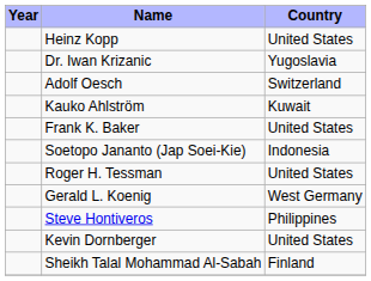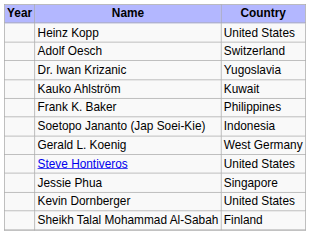 <table class="wikitable">
 <tr>
 <th style="background-color:#B3B7FF;">Year</th>
 <th style="background-color:#B3B7FF;">Name</th>
 <th style="background-color:#B3B7FF;">Country</th>
 </tr>
 <tr>
 <td></td>
 <td>Heinz Kopp</td>
 <td>United States</td>
 </tr>
 <tr>
 <td></td>
-<td>Dr. Iwan Krizanic</td>
-<td>Yugoslavia</td>
+<td>Adolf Oesch</td>
+<td>Switzerland</td>
 </tr>
 <tr>
 <td></td>
-<td>Adolf Oesch</td>
-<td>Switzerland</td>
+<td>Dr. Iwan Krizanic</td>
+<td>Yugoslavia</td>
 </tr>
 <tr>
 <td></td>
 <td>Kauko Ahlström</td>
 <td>Kuwait</td>
 </tr>
 <tr>
 <td></td>
 <td>Frank K. Baker</td>
-<td>United States</td>
+<td>Philippines</td>
 </tr>
 <tr>
 <td></td>
 <td>Soetopo Jananto (Jap Soei-Kie)</td>
 <td>Indonesia</td>
-</tr>
-<tr>
-<td></td>
-<td>Roger H. Tessman</td>
-<td>United States</td>
 </tr>
 <tr>
 <td></td>
 <td>Gerald L. Koenig</td>
 <td>West Germany</td>
 </tr>
 <tr>
 <td></td>
 <td><a href='#'>Steve Hontiveros</a></td>
-<td>Philippines</td>
+<td>United States</td>
+</tr>
+<tr>
+<td></td>
+<td>Jessie Phua</td>
+<td>Singapore</td>
 </tr>
 <tr>
 <td></td>
 <td>Kevin Dornberger</td>
 <td>United States</td>
 </tr>
 <tr>
 <td></td>
 <td>Sheikh Talal Mohammad Al-Sabah</td>
 <td>Finland</td>
 </tr>
 <tr>
 </tr>
 </table>
